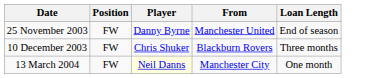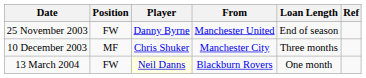 <table class="wikitable" style="font-size: 95%; text-align: center;">
 <tr>
 <th>Date</th>
 <th>Position</th>
 <th>Player</th>
 <th>From</th>
 <th>Loan Length</th>
+<th>Ref</th>
 </tr>
 <tr>
 <td>25 November 2003</td>
 <td>FW</td>
 <td><a href='#'>Danny Byrne</a></td>
 <td><a href='#'>Manchester United</a></td>
 <td>End of season</td>
+<td></td>
 </tr>
 <tr>
 <td>10 December 2003</td>
-<td>FW</td>
+<td>MF</td>
 <td><a href='#'>Chris Shuker</a></td>
-<td><a href='#'>Blackburn Rovers</a></td>
+<td><a href='#'>Manchester City</a></td>
 <td>Three months</td>
+<td></td>
 </tr>
 <tr>
 <td>13 March 2004</td>
 <td>FW</td>
 <td style="background: lightyellow;"><a href='#'>Neil Danns</a></td>
-<td><a href='#'>Manchester City</a></td>
+<td><a href='#'>Blackburn Rovers</a></td>
 <td>One month</td>
+<td></td>
 </tr>
 </table>
